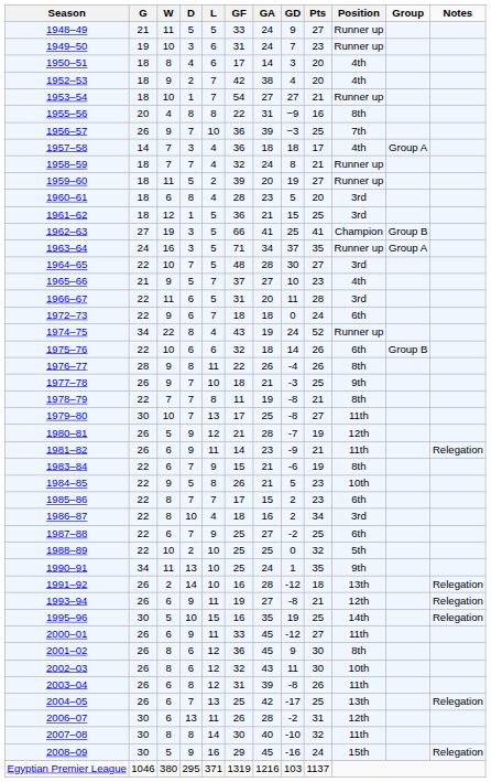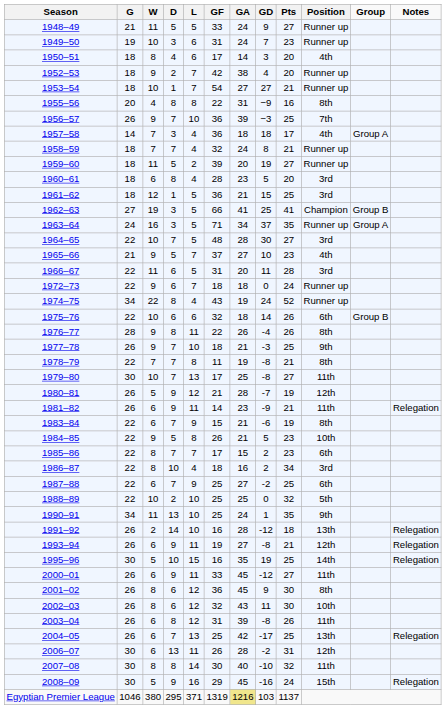 <table class="wikitable sortable" style="text-align: center;">
 <tr>
 <th>Season</th>
 <th>G</th>
 <th>W</th>
 <th>D</th>
 <th>L</th>
 <th>GF</th>
 <th>GA</th>
 <th>GD</th>
 <th>Pts</th>
 <th>Position</th>
 <td><strong>Group</strong></td>
 <td><strong>Notes</strong></td>
 </tr>
 <tr bgcolor=#f0f6ff>
 <td><a href='#'>1948–49</a></td>
 <td>21</td>
 <td>11</td>
 <td>5</td>
 <td>5</td>
 <td>33</td>
 <td>24</td>
 <td>9</td>
 <td>27</td>
 <td>Runner up</td>
 <td></td>
 <td></td>
 </tr>
 <tr bgcolor=#f0f6ff>
 <td><a href='#'>1949–50</a></td>
 <td>19</td>
 <td>10</td>
 <td>3</td>
 <td>6</td>
 <td>31</td>
 <td>24</td>
 <td>7</td>
 <td>23</td>
 <td>Runner up</td>
 <td></td>
 <td></td>
 </tr>
 <tr bgcolor=#f0f6ff>
 <td><a href='#'>1950–51</a></td>
 <td>18</td>
 <td>8</td>
 <td>4</td>
 <td>6</td>
 <td>17</td>
 <td>14</td>
 <td>3</td>
 <td>20</td>
 <td>4th</td>
 <td></td>
 <td></td>
 </tr>
 <tr bgcolor=#f0f6ff>
 <td><a href='#'>1952–53</a></td>
 <td>18</td>
 <td>9</td>
 <td>2</td>
 <td>7</td>
 <td>42</td>
 <td>38</td>
 <td>4</td>
 <td>20</td>
-<td>4th</td>
+<td>Runner up</td>
 <td></td>
 <td></td>
 </tr>
 <tr bgcolor=#f0f6ff>
 <td><a href='#'>1953–54</a></td>
 <td>18</td>
 <td>10</td>
 <td>1</td>
 <td>7</td>
 <td>54</td>
 <td>27</td>
 <td>27</td>
 <td>21</td>
 <td>Runner up</td>
 <td></td>
 <td></td>
 </tr>
 <tr bgcolor=#f0f6ff>
 <td><a href='#'>1955–56</a></td>
 <td>20</td>
 <td>4</td>
 <td>8</td>
 <td>8</td>
 <td>22</td>
 <td>31</td>
 <td>−9</td>
 <td>16</td>
 <td>8th</td>
 <td></td>
 <td></td>
 </tr>
 <tr bgcolor=#f0f6ff>
 <td><a href='#'>1956–57</a></td>
 <td>26</td>
 <td>9</td>
 <td>7</td>
 <td>10</td>
 <td>36</td>
 <td>39</td>
 <td>−3</td>
 <td>25</td>
 <td>7th</td>
 <td></td>
 <td></td>
 </tr>
 <tr bgcolor=#f0f6ff>
 <td><a href='#'>1957–58</a></td>
 <td>14</td>
 <td>7</td>
 <td>3</td>
 <td>4</td>
 <td>36</td>
 <td>18</td>
 <td>18</td>
 <td>17</td>
 <td>4th</td>
 <td>Group A</td>
 <td></td>
 </tr>
 <tr bgcolor=#f0f6ff>
 <td><a href='#'>1958–59</a></td>
 <td>18</td>
 <td>7</td>
 <td>7</td>
 <td>4</td>
 <td>32</td>
 <td>24</td>
 <td>8</td>
 <td>21</td>
 <td>Runner up</td>
 <td></td>
 <td></td>
 </tr>
 <tr bgcolor=#f0f6ff>
 <td><a href='#'>1959–60</a></td>
 <td>18</td>
 <td>11</td>
 <td>5</td>
 <td>2</td>
 <td>39</td>
 <td>20</td>
 <td>19</td>
 <td>27</td>
 <td>Runner up</td>
 <td></td>
 <td></td>
 </tr>
 <tr bgcolor=#f0f6ff>
 <td><a href='#'>1960–61</a></td>
 <td>18</td>
 <td>6</td>
 <td>8</td>
 <td>4</td>
 <td>28</td>
 <td>23</td>
 <td>5</td>
 <td>20</td>
 <td>3rd</td>
 <td></td>
 <td></td>
 </tr>
 <tr bgcolor=#f0f6ff>
 <td><a href='#'>1961–62</a></td>
 <td>18</td>
 <td>12</td>
 <td>1</td>
 <td>5</td>
 <td>36</td>
 <td>21</td>
 <td>15</td>
 <td>25</td>
 <td>3rd</td>
 <td></td>
 <td></td>
 </tr>
 <tr bgcolor=#f0f6ff>
 <td><a href='#'>1962–63</a></td>
 <td>27</td>
 <td>19</td>
 <td>3</td>
 <td>5</td>
 <td>66</td>
 <td>41</td>
 <td>25</td>
 <td>41</td>
 <td>Champion</td>
 <td>Group B</td>
 <td></td>
 </tr>
 <tr bgcolor=#f0f6ff>
 <td><a href='#'>1963–64</a></td>
 <td>24</td>
 <td>16</td>
 <td>3</td>
 <td>5</td>
 <td>71</td>
 <td>34</td>
 <td>37</td>
 <td>35</td>
 <td>Runner up</td>
 <td>Group A</td>
 <td></td>
 </tr>
 <tr bgcolor=#f0f6ff>
 <td><a href='#'>1964–65</a></td>
 <td>22</td>
 <td>10</td>
 <td>7</td>
 <td>5</td>
 <td>48</td>
 <td>28</td>
 <td>30</td>
 <td>27</td>
 <td>3rd</td>
 <td></td>
 <td></td>
 </tr>
 <tr bgcolor=#f0f6ff>
 <td><a href='#'>1965–66</a></td>
 <td>21</td>
 <td>9</td>
 <td>5</td>
 <td>7</td>
 <td>37</td>
 <td>27</td>
 <td>10</td>
 <td>23</td>
 <td>4th</td>
 <td></td>
 <td></td>
 </tr>
 <tr bgcolor=#f0f6ff>
 <td><a href='#'>1966–67</a></td>
 <td>22</td>
 <td>11</td>
 <td>6</td>
 <td>5</td>
 <td>31</td>
 <td>20</td>
 <td>11</td>
 <td>28</td>
 <td>3rd</td>
 <td></td>
 <td></td>
 </tr>
 <tr bgcolor=#f0f6ff>
 <td><a href='#'>1972–73</a></td>
 <td>22</td>
 <td>9</td>
 <td>6</td>
 <td>7</td>
 <td>18</td>
 <td>18</td>
 <td>0</td>
 <td>24</td>
-<td>6th</td>
+<td>Runner up</td>
 <td></td>
 <td></td>
 </tr>
 <tr bgcolor=#f0f6ff>
 <td><a href='#'>1974–75</a></td>
 <td>34</td>
 <td>22</td>
 <td>8</td>
 <td>4</td>
 <td>43</td>
 <td>19</td>
 <td>24</td>
 <td>52</td>
 <td>Runner up</td>
 <td></td>
 <td></td>
 </tr>
 <tr bgcolor=#f0f6ff>
 <td><a href='#'>1975–76</a></td>
 <td>22</td>
 <td>10</td>
 <td>6</td>
 <td>6</td>
 <td>32</td>
 <td>18</td>
 <td>14</td>
 <td>26</td>
 <td>6th</td>
 <td>Group B</td>
 <td></td>
 </tr>
 <tr bgcolor=#f0f6ff>
 <td><a href='#'>1976–77</a></td>
 <td>28</td>
 <td>9</td>
 <td>8</td>
 <td>11</td>
 <td>22</td>
 <td>26</td>
 <td>-4</td>
 <td>26</td>
 <td>8th</td>
 <td></td>
 <td></td>
 </tr>
 <tr bgcolor=#f0f6ff>
 <td><a href='#'>1977–78</a></td>
 <td>26</td>
 <td>9</td>
 <td>7</td>
 <td>10</td>
 <td>18</td>
 <td>21</td>
 <td>-3</td>
 <td>25</td>
 <td>9th</td>
 <td></td>
 <td></td>
 </tr>
 <tr bgcolor=#f0f6ff>
 <td><a href='#'>1978–79</a></td>
 <td>22</td>
 <td>7</td>
 <td>7</td>
 <td>8</td>
 <td>11</td>
 <td>19</td>
 <td>-8</td>
 <td>21</td>
 <td>8th</td>
 <td></td>
 <td></td>
 </tr>
 <tr bgcolor=#f0f6ff>
 <td><a href='#'>1979–80</a></td>
 <td>30</td>
 <td>10</td>
 <td>7</td>
 <td>13</td>
 <td>17</td>
 <td>25</td>
 <td>-8</td>
 <td>27</td>
 <td>11th</td>
 <td></td>
 <td></td>
 </tr>
 <tr bgcolor=#f0f6ff>
 <td><a href='#'>1980–81</a></td>
 <td>26</td>
 <td>5</td>
 <td>9</td>
 <td>12</td>
 <td>21</td>
 <td>28</td>
 <td>-7</td>
 <td>19</td>
 <td>12th</td>
 <td></td>
 <td></td>
 </tr>
 <tr bgcolor=#f0f6ff>
 <td><a href='#'>1981–82</a></td>
 <td>26</td>
 <td>6</td>
 <td>9</td>
 <td>11</td>
 <td>14</td>
 <td>23</td>
 <td>-9</td>
 <td>21</td>
 <td>11th</td>
 <td></td>
 <td>Relegation</td>
 </tr>
 <tr bgcolor=#f0f6ff>
 <td><a href='#'>1983–84</a></td>
 <td>22</td>
 <td>6</td>
 <td>7</td>
 <td>9</td>
 <td>15</td>
 <td>21</td>
 <td>-6</td>
 <td>19</td>
 <td>8th</td>
 <td></td>
 <td></td>
 </tr>
 <tr bgcolor=#f0f6ff>
 <td><a href='#'>1984–85</a></td>
 <td>22</td>
 <td>9</td>
 <td>5</td>
 <td>8</td>
 <td>26</td>
 <td>21</td>
 <td>5</td>
 <td>23</td>
 <td>10th</td>
 <td></td>
 <td></td>
 </tr>
 <tr bgcolor=#f0f6ff>
 <td><a href='#'>1985–86</a></td>
 <td>22</td>
 <td>8</td>
 <td>7</td>
 <td>7</td>
 <td>17</td>
 <td>15</td>
 <td>2</td>
 <td>23</td>
 <td>6th</td>
 <td></td>
 <td></td>
 </tr>
 <tr bgcolor=#f0f6ff>
 <td><a href='#'>1986–87</a></td>
 <td>22</td>
 <td>8</td>
 <td>10</td>
 <td>4</td>
 <td>18</td>
 <td>16</td>
 <td>2</td>
 <td>34</td>
 <td>3rd</td>
 <td></td>
 <td></td>
 </tr>
 <tr bgcolor=#f0f6ff>
 <td><a href='#'>1987–88</a></td>
 <td>22</td>
 <td>6</td>
 <td>7</td>
 <td>9</td>
 <td>25</td>
 <td>27</td>
 <td>-2</td>
 <td>25</td>
 <td>6th</td>
 <td></td>
 <td></td>
 </tr>
 <tr bgcolor=#f0f6ff>
 <td><a href='#'>1988–89</a></td>
 <td>22</td>
 <td>10</td>
 <td>2</td>
 <td>10</td>
 <td>25</td>
 <td>25</td>
 <td>0</td>
 <td>32</td>
 <td>5th</td>
 <td></td>
 <td></td>
 </tr>
 <tr bgcolor=#f0f6ff>
 <td><a href='#'>1990–91</a></td>
 <td>34</td>
 <td>11</td>
 <td>13</td>
 <td>10</td>
 <td>25</td>
 <td>24</td>
 <td>1</td>
 <td>35</td>
 <td>9th</td>
 <td></td>
 <td></td>
 </tr>
 <tr bgcolor=#f0f6ff>
 <td><a href='#'>1991–92</a></td>
 <td>26</td>
 <td>2</td>
 <td>14</td>
 <td>10</td>
 <td>16</td>
 <td>28</td>
 <td>-12</td>
 <td>18</td>
 <td>13th</td>
 <td></td>
 <td>Relegation</td>
 </tr>
 <tr bgcolor=#f0f6ff>
 <td><a href='#'>1993–94</a></td>
 <td>26</td>
 <td>6</td>
 <td>9</td>
 <td>11</td>
 <td>19</td>
 <td>27</td>
 <td>-8</td>
 <td>21</td>
 <td>12th</td>
 <td></td>
 <td>Relegation</td>
 </tr>
 <tr bgcolor=#f0f6ff>
 <td><a href='#'>1995–96</a></td>
 <td>30</td>
 <td>5</td>
 <td>10</td>
 <td>15</td>
 <td>16</td>
 <td>35</td>
 <td>19</td>
 <td>25</td>
 <td>14th</td>
 <td></td>
 <td>Relegation</td>
 </tr>
 <tr bgcolor=#f0f6ff>
 <td><a href='#'>2000–01</a></td>
 <td>26</td>
 <td>6</td>
 <td>9</td>
 <td>11</td>
 <td>33</td>
 <td>45</td>
 <td>-12</td>
 <td>27</td>
 <td>11th</td>
 <td></td>
 <td></td>
 </tr>
 <tr bgcolor=#f0f6ff>
 <td><a href='#'>2001–02</a></td>
 <td>26</td>
 <td>8</td>
 <td>6</td>
 <td>12</td>
 <td>36</td>
 <td>45</td>
 <td>9</td>
 <td>30</td>
 <td>8th</td>
 <td></td>
 <td></td>
 </tr>
 <tr bgcolor=#f0f6ff>
 <td><a href='#'>2002–03</a></td>
 <td>26</td>
 <td>8</td>
 <td>6</td>
 <td>12</td>
 <td>32</td>
 <td>43</td>
 <td>11</td>
 <td>30</td>
 <td>10th</td>
 <td></td>
 <td></td>
 </tr>
 <tr bgcolor=#f0f6ff>
 <td><a href='#'>2003–04</a></td>
 <td>26</td>
 <td>6</td>
 <td>8</td>
 <td>12</td>
 <td>31</td>
 <td>39</td>
 <td>-8</td>
 <td>26</td>
 <td>11th</td>
 <td></td>
 <td></td>
 </tr>
 <tr bgcolor=#f0f6ff>
 <td><a href='#'>2004–05</a></td>
 <td>26</td>
 <td>6</td>
 <td>7</td>
 <td>13</td>
 <td>25</td>
 <td>42</td>
 <td>-17</td>
 <td>25</td>
 <td>13th</td>
 <td></td>
 <td>Relegation</td>
 </tr>
 <tr bgcolor=#f0f6ff>
 <td><a href='#'>2006–07</a></td>
 <td>30</td>
 <td>6</td>
 <td>13</td>
 <td>11</td>
 <td>26</td>
 <td>28</td>
 <td>-2</td>
 <td>31</td>
 <td>12th</td>
 <td></td>
 <td></td>
 </tr>
 <tr bgcolor=#f0f6ff>
 <td><a href='#'>2007–08</a></td>
 <td>30</td>
 <td>8</td>
 <td>8</td>
 <td>14</td>
 <td>30</td>
 <td>40</td>
 <td>-10</td>
 <td>32</td>
 <td>11th</td>
 <td></td>
 <td></td>
 </tr>
 <tr bgcolor=#f0f6ff>
 <td><a href='#'>2008–09</a></td>
 <td>30</td>
 <td>5</td>
 <td>9</td>
 <td>16</td>
 <td>29</td>
 <td>45</td>
 <td>-16</td>
 <td>24</td>
 <td>15th</td>
 <td></td>
 <td>Relegation</td>
 </tr>
 <tr>
 <td><a href='#'>Egyptian Premier League</a></td>
 <td>1046</td>
 <td>380</td>
 <td>295</td>
 <td>371</td>
 <td>1319</td>
-<td>1216</td>
+<td style="background: khaki;">1216</td>
 <td>103</td>
 <td>1137</td>
 </tr>
 </table>
